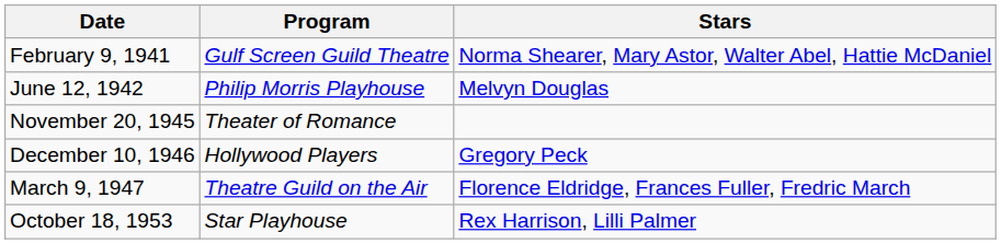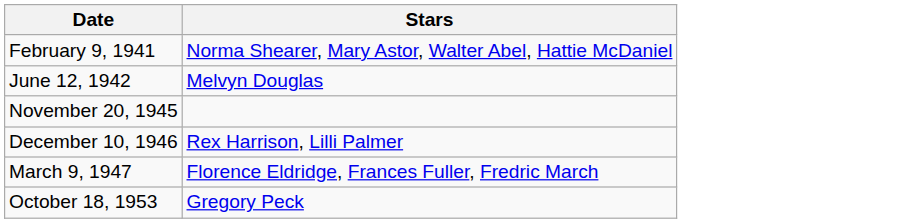 <table class="wikitable">
 <tr>
 <th>Date</th>
-<th>Program</th>
 <th>Stars</th>
 </tr>
 <tr>
 <td>February 9, 1941</td>
-<td><em><a href='#'>Gulf Screen Guild Theatre</a></em></td>
 <td><a href='#'>Norma Shearer</a>, <a href='#'>Mary Astor</a>, <a href='#'>Walter Abel</a>, <a href='#'>Hattie McDaniel</a></td>
 </tr>
 <tr>
 <td>June 12, 1942</td>
-<td><em><a href='#'>Philip Morris Playhouse</a></em></td>
 <td><a href='#'>Melvyn Douglas</a></td>
 </tr>
 <tr>
 <td>November 20, 1945</td>
-<td><em>Theater of Romance</em></td>
 <td></td>
 </tr>
 <tr>
 <td>December 10, 1946</td>
-<td><em>Hollywood Players</em></td>
-<td><a href='#'>Gregory Peck</a></td>
+<td><a href='#'>Rex Harrison</a>, <a href='#'>Lilli Palmer</a></td>
 </tr>
 <tr>
 <td>March 9, 1947</td>
-<td><em><a href='#'>Theatre Guild on the Air</a></em></td>
 <td><a href='#'>Florence Eldridge</a>, <a href='#'>Frances Fuller</a>, <a href='#'>Fredric March</a></td>
 </tr>
 <tr>
 <td>October 18, 1953</td>
-<td><em>Star Playhouse</em></td>
-<td><a href='#'>Rex Harrison</a>, <a href='#'>Lilli Palmer</a></td>
+<td><a href='#'>Gregory Peck</a></td>
 </tr>
 </table>
